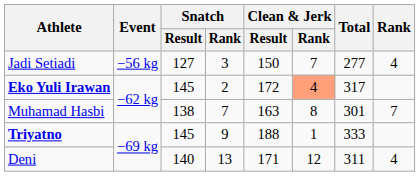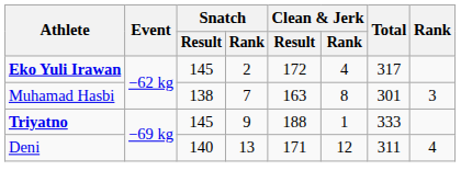 <table class="wikitable" style="font-size:90%">
 <tr>
 <th rowspan="2">Athlete</th>
 <th rowspan="2">Event</th>
 <th colspan="2">Snatch</th>
 <th colspan="2">Clean & Jerk</th>
 <th rowspan="2">Total</th>
 <th rowspan="2">Rank</th>
 </tr>
 <tr style="font-size:95%">
 <th>Result</th>
 <th>Rank</th>
 <th>Result</th>
 <th>Rank</th>
 </tr>
 <tr align=center>
-<td align=left><a href='#'>Jadi Setiadi</a></td>
-<td align=left><a href='#'>−56 kg</a></td>
-<td>127</td>
-<td>3</td>
-<td>150</td>
-<td>7</td>
-<td>277</td>
-<td>4</td>
-</tr>
-<tr align=center>
 <td align=left><strong><a href='#'>Eko Yuli Irawan</a></strong></td>
 <td align=left rowspan=2><a href='#'>−62 kg</a></td>
 <td>145</td>
 <td>2</td>
 <td>172</td>
-<td style="background: lightsalmon;">4</td>
+<td>4</td>
 <td>317</td>
 <td></td>
 </tr>
 <tr align=center>
 <td align=left><a href='#'>Muhamad Hasbi</a></td>
 <td>138</td>
 <td>7</td>
 <td>163</td>
 <td>8</td>
 <td>301</td>
-<td>7</td>
+<td>3</td>
 </tr>
 <tr align=center>
 <td align=left><strong><a href='#'>Triyatno</a></strong></td>
 <td align=left rowspan=2><a href='#'>−69 kg</a></td>
 <td>145</td>
 <td>9</td>
 <td>188</td>
 <td>1</td>
 <td>333</td>
 <td></td>
 </tr>
 <tr align=center>
 <td align=left><a href='#'>Deni</a></td>
 <td>140</td>
 <td>13</td>
 <td>171</td>
 <td>12</td>
 <td>311</td>
 <td>4</td>
 </tr>
 </table>
